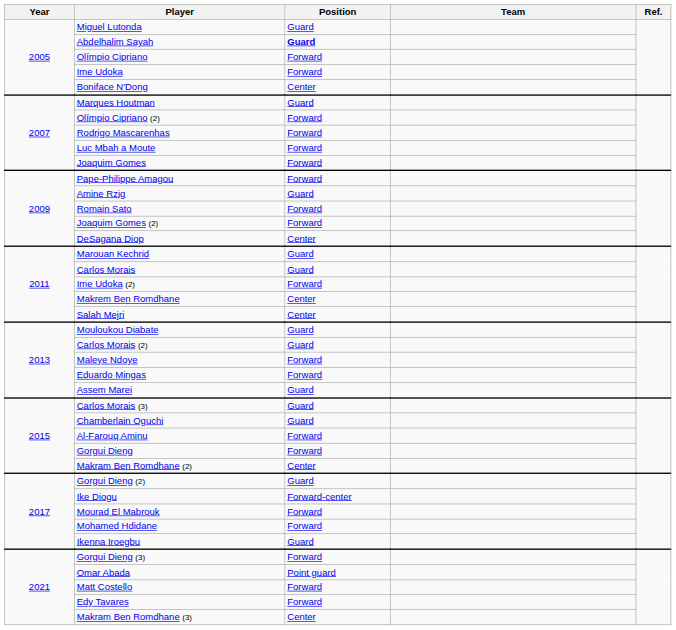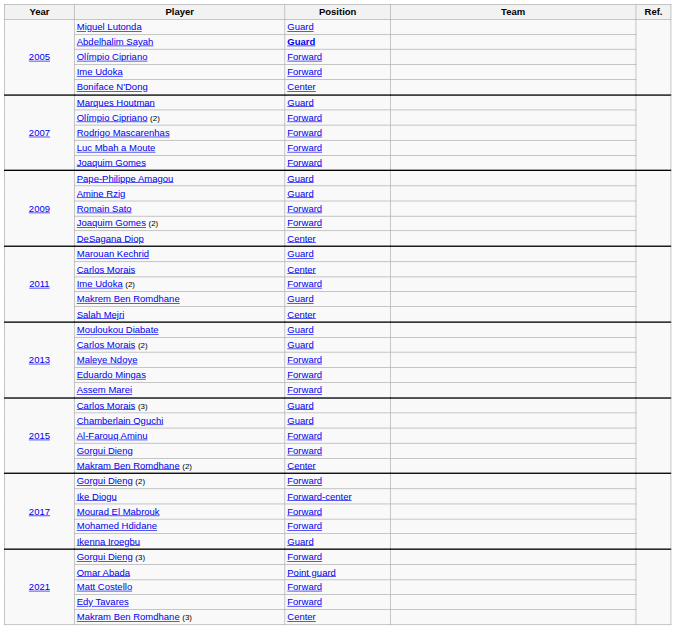 <table class="wikitable" style="width: 80%; text-align:center; font-size:90%">
 <tr>
 <th width=10%>Year</th>
 <th width=30%>Player</th>
 <th width=15%>Position</th>
 <th width=35%>Team</th>
 <th width=5%>Ref.</th>
 </tr>
 <tr>
 <td rowspan=5><a href='#'>2005</a></td>
 <td align=left><a href='#'>Miguel Lutonda</a></td>
 <td align=left><a href='#'>Guard</a></td>
 <td align=left></td>
 <td rowspan=5></td>
 </tr>
 <tr>
 <td align=left><a href='#'>Abdelhalim Sayah</a></td>
 <td align=left><strong><a href='#'>Guard</a></strong></td>
 <td align=left></td>
 </tr>
 <tr>
 <td align=left><a href='#'>Olímpio Cipriano</a></td>
 <td align=left><a href='#'>Forward</a></td>
 <td align=left></td>
 </tr>
 <tr>
 <td align=left><a href='#'>Ime Udoka</a></td>
 <td align=left><a href='#'>Forward</a></td>
 <td align=left></td>
 </tr>
 <tr>
 <td align=left><a href='#'>Boniface N'Dong</a></td>
 <td align=left><a href='#'>Center</a></td>
 <td align=left></td>
 </tr>
 <tr style = "border-top:2px solid black;">
 <td rowspan=5><a href='#'>2007</a></td>
 <td align=left><a href='#'>Marques Houtman</a></td>
 <td align=left><a href='#'>Guard</a></td>
 <td align=left></td>
 <td rowspan=5></td>
 </tr>
 <tr>
 <td align=left><a href='#'>Olímpio Cipriano</a> <small>(2)</small></td>
 <td align=left><a href='#'>Forward</a></td>
 <td align=left></td>
 </tr>
 <tr>
 <td align=left><a href='#'>Rodrigo Mascarenhas</a></td>
 <td align=left><a href='#'>Forward</a></td>
 <td align=left></td>
 </tr>
 <tr>
 <td align=left><a href='#'>Luc Mbah a Moute</a></td>
 <td align=left><a href='#'>Forward</a></td>
 <td align=left></td>
 </tr>
 <tr>
 <td align=left><a href='#'>Joaquim Gomes</a></td>
 <td align=left><a href='#'>Forward</a></td>
 <td align=left></td>
 </tr>
 <tr style = "border-top:2px solid black;">
 <td rowspan=5><a href='#'>2009</a></td>
 <td align=left><a href='#'>Pape-Philippe Amagou</a></td>
-<td align=left><a href='#'>Forward</a></td>
+<td align=left><a href='#'>Guard</a></td>
 <td align=left></td>
 <td rowspan=5></td>
 </tr>
 <tr>
 <td align=left><a href='#'>Amine Rzig</a></td>
 <td align=left><a href='#'>Guard</a></td>
 <td align=left></td>
 </tr>
 <tr>
 <td align=left><a href='#'>Romain Sato</a></td>
 <td align=left><a href='#'>Forward</a></td>
 <td align=left></td>
 </tr>
 <tr>
 <td align=left><a href='#'>Joaquim Gomes</a> <small>(2)</small></td>
 <td align=left><a href='#'>Forward</a></td>
 <td align=left></td>
 </tr>
 <tr>
 <td align=left><a href='#'>DeSagana Diop</a></td>
 <td align=left><a href='#'>Center</a></td>
 <td align=left></td>
 </tr>
 <tr style = "border-top:2px solid black;">
 <td rowspan=5><a href='#'>2011</a></td>
 <td align=left><a href='#'>Marouan Kechrid</a></td>
 <td align=left><a href='#'>Guard</a></td>
 <td align=left></td>
 <td rowspan=5></td>
 </tr>
 <tr>
 <td align=left><a href='#'>Carlos Morais</a></td>
-<td align=left><a href='#'>Guard</a></td>
+<td align=left><a href='#'>Center</a></td>
 <td align=left></td>
 </tr>
 <tr>
 <td align=left><a href='#'>Ime Udoka</a> <small>(2)</small></td>
 <td align=left><a href='#'>Forward</a></td>
 <td align=left></td>
 </tr>
 <tr>
 <td align=left><a href='#'>Makrem Ben Romdhane</a></td>
-<td align=left><a href='#'>Center</a></td>
+<td align=left><a href='#'>Guard</a></td>
 <td align=left></td>
 </tr>
 <tr>
 <td align=left><a href='#'>Salah Mejri</a></td>
 <td align=left><a href='#'>Center</a></td>
 <td align=left></td>
 </tr>
 <tr style = "border-top:2px solid black;">
 <td rowspan=5><a href='#'>2013</a></td>
 <td align=left><a href='#'>Mouloukou Diabate</a></td>
 <td align=left><a href='#'>Guard</a></td>
 <td align=left></td>
 <td rowspan=5></td>
 </tr>
 <tr>
 <td align=left><a href='#'>Carlos Morais</a> <small>(2)</small></td>
 <td align=left><a href='#'>Guard</a></td>
 <td align=left></td>
 </tr>
 <tr>
 <td align=left><a href='#'>Maleye Ndoye</a></td>
 <td align=left><a href='#'>Forward</a></td>
 <td align=left></td>
 </tr>
 <tr>
 <td align=left><a href='#'>Eduardo Mingas</a></td>
 <td align=left><a href='#'>Forward</a></td>
 <td align=left></td>
 </tr>
 <tr>
 <td align=left><a href='#'>Assem Marei</a></td>
-<td align=left><a href='#'>Guard</a></td>
+<td align=left><a href='#'>Forward</a></td>
 <td align=left></td>
 </tr>
 <tr style = "border-top:2px solid black;">
 <td rowspan=5><a href='#'>2015</a></td>
 <td align=left><a href='#'>Carlos Morais</a> <small>(3)</small></td>
 <td align=left><a href='#'>Guard</a></td>
 <td align=left></td>
 <td rowspan=5></td>
 </tr>
 <tr>
 <td align=left><a href='#'>Chamberlain Oguchi</a></td>
 <td align=left><a href='#'>Guard</a></td>
 <td align=left></td>
 </tr>
 <tr>
 <td align=left><a href='#'>Al-Farouq Aminu</a></td>
 <td align=left><a href='#'>Forward</a></td>
 <td align=left></td>
 </tr>
 <tr>
 <td align=left><a href='#'>Gorgui Dieng</a></td>
 <td align=left><a href='#'>Forward</a></td>
 <td align=left></td>
 </tr>
 <tr>
 <td align=left><a href='#'>Makram Ben Romdhane</a> <small>(2)</small></td>
 <td align=left><a href='#'>Center</a></td>
 <td align=left></td>
 </tr>
 <tr style = "border-top:2px solid black;">
 <td rowspan=5><a href='#'>2017</a></td>
 <td align=left><a href='#'>Gorgui Dieng</a> <small>(2)</small></td>
-<td align=left><a href='#'>Guard</a></td>
+<td align=left><a href='#'>Forward</a></td>
 <td align=left></td>
 <td rowspan=5></td>
 </tr>
 <tr>
 <td align=left><a href='#'>Ike Diogu</a></td>
 <td align=left><a href='#'>Forward-center</a></td>
 <td align=left></td>
 </tr>
 <tr>
 <td align=left><a href='#'>Mourad El Mabrouk</a></td>
 <td align=left><a href='#'>Forward</a></td>
 <td align=left></td>
 </tr>
 <tr>
 <td align=left><a href='#'>Mohamed Hdidane</a></td>
 <td align=left><a href='#'>Forward</a></td>
 <td align=left></td>
 </tr>
 <tr>
 <td align=left><a href='#'>Ikenna Iroegbu</a></td>
 <td align=left><a href='#'>Guard</a></td>
 <td align=left></td>
 </tr>
 <tr style = "border-top:2px solid black;">
 <td rowspan=5><a href='#'>2021</a></td>
 <td align=left><a href='#'>Gorgui Dieng</a> <small>(3)</small></td>
 <td align=left><a href='#'>Forward</a></td>
 <td align=left></td>
 <td rowspan=5></td>
 </tr>
 <tr>
 <td align=left><a href='#'>Omar Abada</a></td>
 <td align=left><a href='#'>Point guard</a></td>
 <td align=left></td>
 </tr>
 <tr>
 <td align=left><a href='#'>Matt Costello</a></td>
 <td align=left><a href='#'>Forward</a></td>
 <td align=left></td>
 </tr>
 <tr>
 <td align=left><a href='#'>Edy Tavares</a></td>
 <td align=left><a href='#'>Forward</a></td>
 <td align=left></td>
 </tr>
 <tr>
 <td align=left><a href='#'>Makram Ben Romdhane</a> <small>(3)</small></td>
 <td align=left><a href='#'>Center</a></td>
 <td align=left></td>
 </tr>
 </table>
